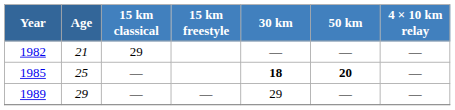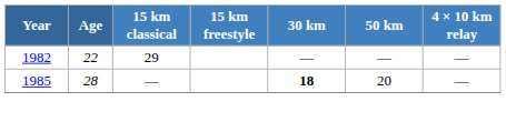 <table class="wikitable" style="font-size:95%; text-align:center; border:grey solid 1px; border-collapse:collapse; background:#ffffff;">
 <tr>
 <th style="background-color:#369; color:white; width:60px;"> Year </th>
 <th style="background-color:#369; color:white; width:40px;"> Age </th>
 <th style="background-color:#4180be; color:white; width:75px;"> 15 km <br> classical </th>
 <th style="background-color:#4180be; color:white; width:75px;"> 15 km <br> freestyle </th>
 <th style="background-color:#4180be; color:white; width:75px;"> 30 km </th>
 <th style="background-color:#4180be; color:white; width:75px;"> 50 km </th>
 <th style="background-color:#4180be; color:white; width:75px;"> 4 × 10 km <br> relay </th>
 </tr>
 <tr>
 <td><a href='#'>1982</a></td>
-<td><em>21</em></td>
+<td><em>22</em></td>
 <td>29</td>
 <td></td>
 <td>—</td>
 <td>—</td>
 <td>—</td>
 </tr>
 <tr>
 <td><a href='#'>1985</a></td>
-<td><em>25</em></td>
+<td><em>28</em></td>
 <td>—</td>
 <td></td>
 <td><strong>18</strong></td>
-<td><strong>20</strong></td>
-<td>—</td>
-</tr>
-<tr>
-<td><a href='#'>1989</a></td>
-<td><em>29</em></td>
-<td>—</td>
-<td>—</td>
-<td>29</td>
-<td>—</td>
+<td>20</td>
 <td>—</td>
 </tr>
 <tr>
 </tr>
 </table>
